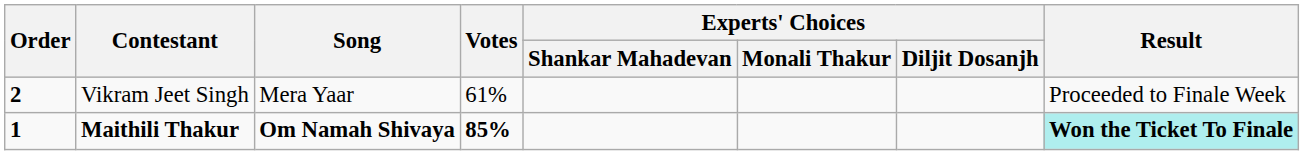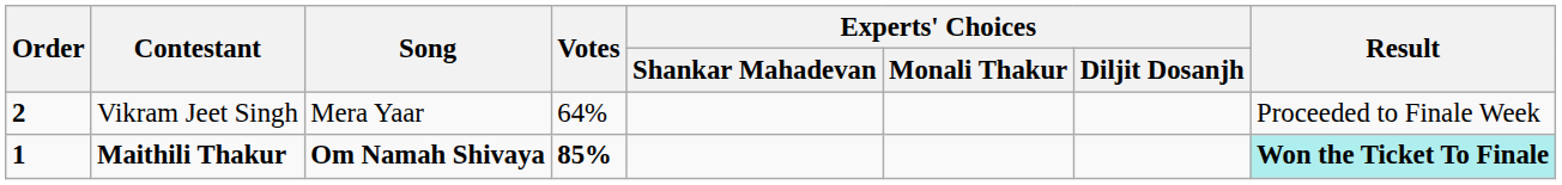 <table class="wikitable sortable mw-collapsible">
 <tr>
 <th rowspan="2">Order</th>
 <th rowspan="2">Contestant</th>
 <th rowspan="2">Song</th>
 <th rowspan="2">Votes</th>
 <th colspan="3">Experts' Choices</th>
 <th rowspan="2">Result</th>
 </tr>
 <tr>
 <th>Shankar Mahadevan</th>
 <th>Monali Thakur</th>
 <th>Diljit Dosanjh</th>
 </tr>
 <tr>
 <td><strong>2</strong></td>
 <td>Vikram Jeet Singh</td>
 <td>Mera Yaar</td>
-<td>61%</td>
+<td>64%</td>
 <td></td>
 <td></td>
 <td></td>
 <td>Proceeded to Finale Week</td>
 </tr>
 <tr>
 <td><strong>1</strong></td>
 <td><strong>Maithili Thakur</strong></td>
 <td><strong>Om Namah Shivaya</strong></td>
 <td><strong>85%</strong></td>
 <td></td>
 <td></td>
 <td></td>
 <td style="background: paleturquoise;"><strong>Won the Ticket To Finale</strong></td>
 </tr>
 </table>
